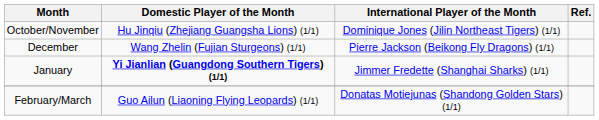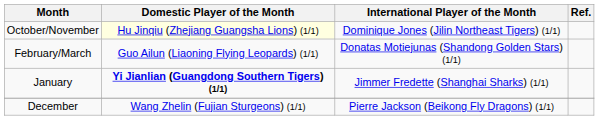 <table class="wikitable sortable" style="text-align:left">
 <tr>
 <th width=16%>Month</th>
 <th width=40%>Domestic Player of the Month</th>
 <th width=40%>International Player of the Month</th>
 <th class=unsortable>Ref.</th>
 </tr>
 <tr>
 <td align=center>October/November</td>
-<td align=center> <a href='#'>Hu Jinqiu</a> (<a href='#'>Zhejiang Guangsha Lions</a>) <small>(1/1)</small></td>
+<td align=center style="background: lightyellow;"> <a href='#'>Hu Jinqiu</a> (<a href='#'>Zhejiang Guangsha Lions</a>) <small>(1/1)</small></td>
 <td align=center> <a href='#'>Dominique Jones</a> (<a href='#'>Jilin Northeast Tigers</a>) <small>(1/1)</small></td>
 <td align=center></td>
 </tr>
 <tr>
-<td align=center>December</td>
-<td align=center> <a href='#'>Wang Zhelin</a> (<a href='#'>Fujian Sturgeons</a>) <small>(1/1)</small></td>
-<td align=center> <a href='#'>Pierre Jackson</a> (<a href='#'>Beikong Fly Dragons</a>) <small>(1/1)</small></td>
+<td align=center>February/March</td>
+<td align=center> <a href='#'>Guo Ailun</a> (<a href='#'>Liaoning Flying Leopards</a>) <small>(1/1)</small></td>
+<td align=center> <a href='#'>Donatas Motiejunas</a> (<a href='#'>Shandong Golden Stars</a>) <small>(1/1)</small></td>
 <td align=center></td>
 </tr>
 <tr>
 <td align=center>January</td>
 <td align=center><strong> <a href='#'>Yi Jianlian</a> (<a href='#'>Guangdong Southern Tigers</a>) <small>(1/1)</small></strong></td>
 <td align=center> <a href='#'>Jimmer Fredette</a> (<a href='#'>Shanghai Sharks</a>) <small>(1/1)</small></td>
 <td align=center></td>
 </tr>
 <tr>
 </tr>
 <tr>
-<td align=center>February/March</td>
-<td align=center> <a href='#'>Guo Ailun</a> (<a href='#'>Liaoning Flying Leopards</a>) <small>(1/1)</small></td>
-<td align=center> <a href='#'>Donatas Motiejunas</a> (<a href='#'>Shandong Golden Stars</a>) <small>(1/1)</small></td>
+<td align=center>December</td>
+<td align=center> <a href='#'>Wang Zhelin</a> (<a href='#'>Fujian Sturgeons</a>) <small>(1/1)</small></td>
+<td align=center> <a href='#'>Pierre Jackson</a> (<a href='#'>Beikong Fly Dragons</a>) <small>(1/1)</small></td>
 <td align=center></td>
 </tr>
 </table>
